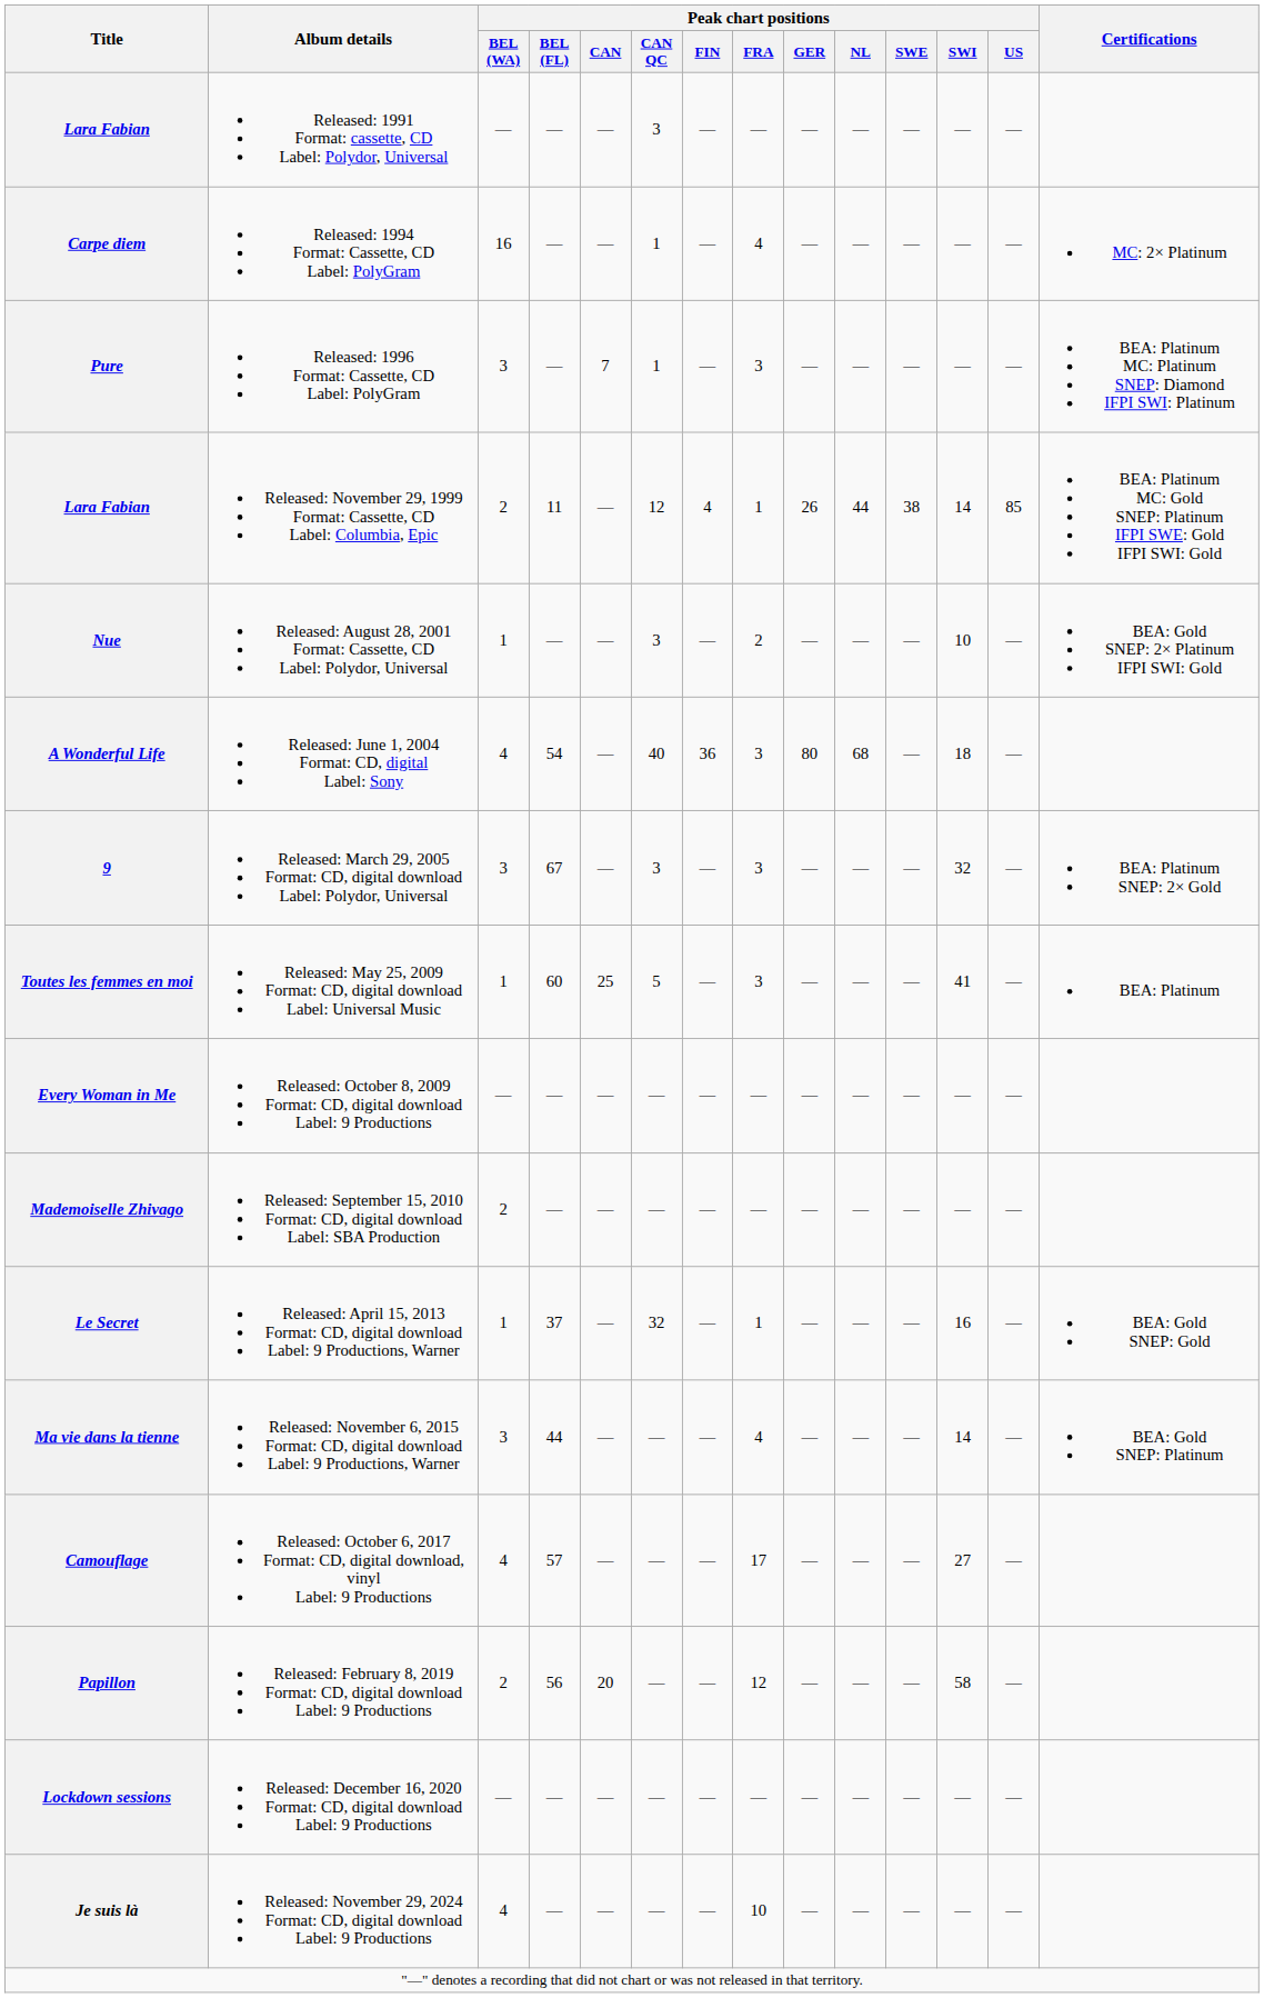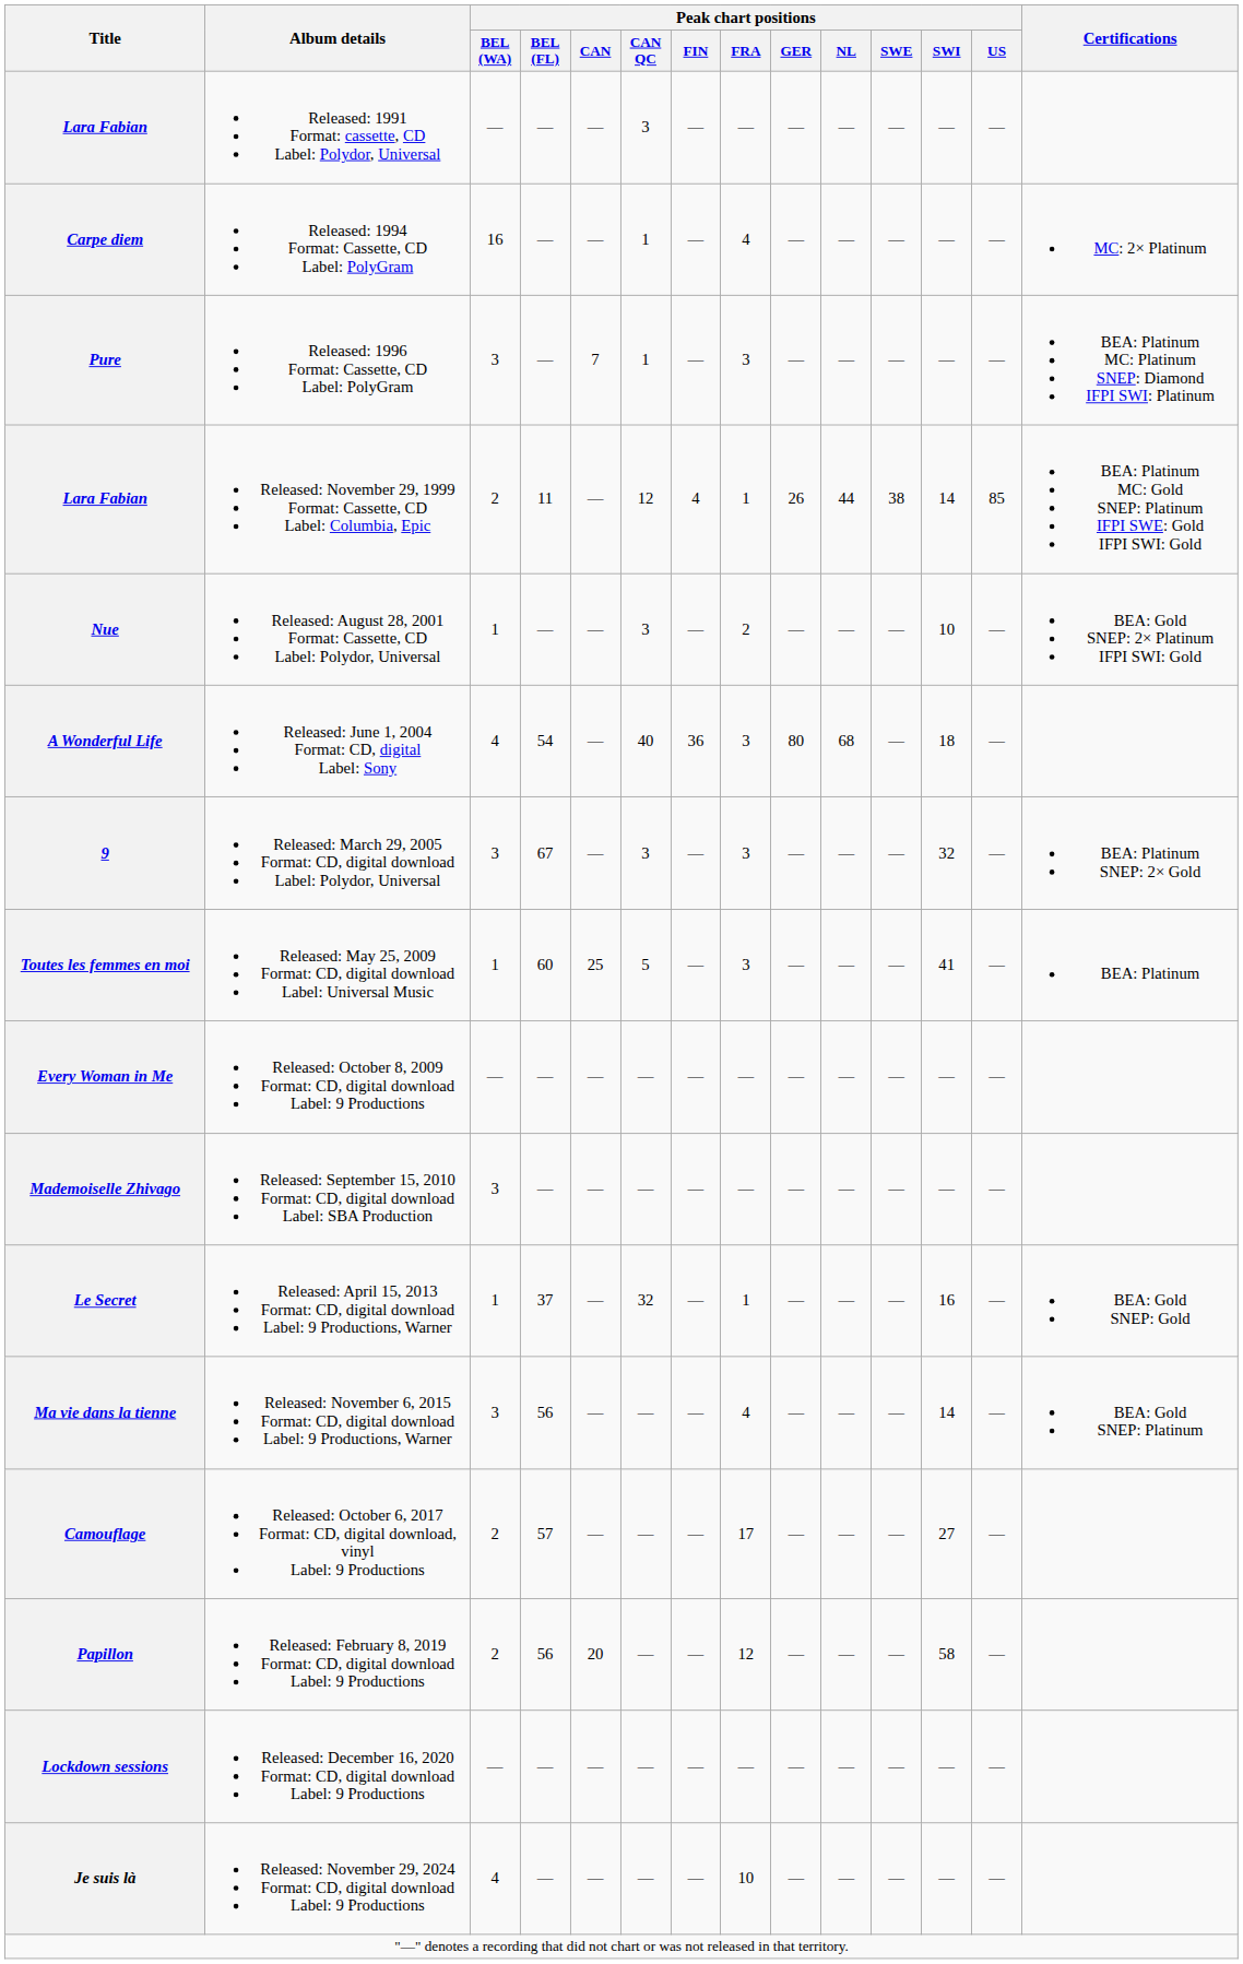 <table class="wikitable plainrowheaders" style="text-align:center;">
 <tr>
 <th scope="col" rowspan="2" style="width:12em;">Title</th>
 <th scope="col" rowspan="2" style="width:16em;">Album details</th>
 <th scope="col" colspan="11">Peak chart positions</th>
 <th scope="col" rowspan="2" style="width:13em;"><a href='#'>Certifications</a></th>
 </tr>
 <tr>
 <th scope="col" style="width:3em;font-size:90%;"><a href='#'>BEL<br>(WA)</a><br></th>
 <th scope="col" style="width:3em;font-size:90%;"><a href='#'>BEL<br>(FL)</a><br></th>
 <th scope="col" style="width:3em;font-size:90%;"><a href='#'>CAN</a><br></th>
 <th scope="col" style="width:3em;font-size:90%;"><a href='#'>CAN QC</a><br></th>
 <th scope="col" style="width:3em;font-size:90%;"><a href='#'>FIN</a><br></th>
 <th scope="col" style="width:3em;font-size:90%;"><a href='#'>FRA</a><br></th>
 <th scope="col" style="width:3em;font-size:90%;"><a href='#'>GER</a><br></th>
 <th scope="col" style="width:3em;font-size:90%;"><a href='#'>NL</a><br></th>
 <th scope="col" style="width:3em;font-size:90%;"><a href='#'>SWE</a><br></th>
 <th scope="col" style="width:3em;font-size:90%;"><a href='#'>SWI</a><br></th>
 <th scope="col" style="width:3em;font-size:90%;"><a href='#'>US</a><br></th>
 </tr>
 <tr>
 <th scope="row"><em><a href='#'>Lara Fabian</a></em></th>
 <td><br><ul><li>Released: 1991</li><li>Format: <a href='#'>cassette</a>, <a href='#'>CD</a></li><li>Label: <a href='#'>Polydor</a>, <a href='#'>Universal</a></li></ul></td>
 <td>—</td>
 <td>—</td>
 <td>—</td>
 <td>3</td>
 <td>—</td>
 <td>—</td>
 <td>—</td>
 <td>—</td>
 <td>—</td>
 <td>—</td>
 <td>—</td>
 <td></td>
 </tr>
 <tr>
 <th scope="row"><em><a href='#'>Carpe diem</a></em></th>
 <td><br><ul><li>Released: 1994</li><li>Format: Cassette, CD</li><li>Label: <a href='#'>PolyGram</a></li></ul></td>
 <td>16</td>
 <td>—</td>
 <td>—</td>
 <td>1</td>
 <td>—</td>
 <td>4</td>
 <td>—</td>
 <td>—</td>
 <td>—</td>
 <td>—</td>
 <td>—</td>
 <td><br><ul><li><a href='#'>MC</a>: 2× Platinum</li></ul></td>
 </tr>
 <tr>
 <th scope="row"><em><a href='#'>Pure</a></em></th>
 <td><br><ul><li>Released: 1996</li><li>Format: Cassette, CD</li><li>Label: PolyGram</li></ul></td>
 <td>3</td>
 <td>—</td>
 <td>7</td>
 <td>1</td>
 <td>—</td>
 <td>3</td>
 <td>—</td>
 <td>—</td>
 <td>—</td>
 <td>—</td>
 <td>—</td>
 <td><br><ul><li>BEA: Platinum</li><li>MC: Platinum</li><li><a href='#'>SNEP</a>: Diamond</li><li><a href='#'>IFPI SWI</a>: Platinum</li></ul></td>
 </tr>
 <tr>
 <th scope="row"><em><a href='#'>Lara Fabian</a></em></th>
 <td><br><ul><li>Released: November 29, 1999</li><li>Format: Cassette, CD</li><li>Label: <a href='#'>Columbia</a>, <a href='#'>Epic</a></li></ul></td>
 <td>2</td>
 <td>11</td>
 <td>—</td>
 <td>12</td>
 <td>4</td>
 <td>1</td>
 <td>26</td>
 <td>44</td>
 <td>38</td>
 <td>14</td>
 <td>85</td>
 <td><br><ul><li>BEA: Platinum</li><li>MC: Gold</li><li>SNEP: Platinum</li><li><a href='#'>IFPI SWE</a>: Gold</li><li>IFPI SWI: Gold</li></ul></td>
 </tr>
 <tr>
 <th scope="row"><em><a href='#'>Nue</a></em></th>
 <td><br><ul><li>Released: August 28, 2001</li><li>Format: Cassette, CD</li><li>Label: Polydor, Universal</li></ul></td>
 <td>1</td>
 <td>—</td>
 <td>—</td>
 <td>3</td>
 <td>—</td>
 <td>2</td>
 <td>—</td>
 <td>—</td>
 <td>—</td>
 <td>10</td>
 <td>—</td>
 <td><br><ul><li>BEA: Gold</li><li>SNEP: 2× Platinum</li><li>IFPI SWI: Gold</li></ul></td>
 </tr>
 <tr>
 <th scope="row"><em><a href='#'>A Wonderful Life</a></em></th>
 <td><br><ul><li>Released: June 1, 2004</li><li>Format: CD, <a href='#'>digital</a></li><li>Label: <a href='#'>Sony</a></li></ul></td>
 <td>4</td>
 <td>54</td>
 <td>—</td>
 <td>40</td>
 <td>36</td>
 <td>3</td>
 <td>80</td>
 <td>68</td>
 <td>—</td>
 <td>18</td>
 <td>—</td>
 <td></td>
 </tr>
 <tr>
 <th scope="row"><em><a href='#'>9</a></em></th>
 <td><br><ul><li>Released: March 29, 2005</li><li>Format: CD, digital download</li><li>Label: Polydor, Universal</li></ul></td>
 <td>3</td>
 <td>67</td>
 <td>—</td>
 <td>3</td>
 <td>—</td>
 <td>3</td>
 <td>—</td>
 <td>—</td>
 <td>—</td>
 <td>32</td>
 <td>—</td>
 <td><br><ul><li>BEA: Platinum</li><li>SNEP: 2× Gold</li></ul></td>
 </tr>
 <tr>
 <th scope="row"><em><a href='#'>Toutes les femmes en moi</a></em></th>
 <td><br><ul><li>Released: May 25, 2009</li><li>Format: CD, digital download</li><li>Label: Universal Music</li></ul></td>
 <td>1</td>
 <td>60</td>
 <td>25</td>
 <td>5</td>
 <td>—</td>
 <td>3</td>
 <td>—</td>
 <td>—</td>
 <td>—</td>
 <td>41</td>
 <td>—</td>
 <td><br><ul><li>BEA: Platinum</li></ul></td>
 </tr>
 <tr>
 <th scope="row"><em><a href='#'>Every Woman in Me</a></em></th>
 <td><br><ul><li>Released: October 8, 2009</li><li>Format: CD, digital download</li><li>Label: 9 Productions</li></ul></td>
 <td>—</td>
 <td>—</td>
 <td>—</td>
 <td>—</td>
 <td>—</td>
 <td>—</td>
 <td>—</td>
 <td>—</td>
 <td>—</td>
 <td>—</td>
 <td>—</td>
 <td></td>
 </tr>
 <tr>
 <th scope="row"><em><a href='#'>Mademoiselle Zhivago</a></em></th>
 <td><br><ul><li>Released: September 15, 2010</li><li>Format: CD, digital download</li><li>Label: SBA Production</li></ul></td>
-<td>2</td>
+<td>3</td>
 <td>—</td>
 <td>—</td>
 <td>—</td>
 <td>—</td>
 <td>—</td>
 <td>—</td>
 <td>—</td>
 <td>—</td>
 <td>—</td>
 <td>—</td>
 <td></td>
 </tr>
 <tr>
 <th scope="row"><em><a href='#'>Le Secret</a></em></th>
 <td><br><ul><li>Released: April 15, 2013</li><li>Format: CD, digital download</li><li>Label: 9 Productions, Warner</li></ul></td>
 <td>1</td>
 <td>37</td>
 <td>—</td>
 <td>32</td>
 <td>—</td>
 <td>1</td>
 <td>—</td>
 <td>—</td>
 <td>—</td>
 <td>16</td>
 <td>—</td>
 <td><br><ul><li>BEA: Gold</li><li>SNEP: Gold</li></ul></td>
 </tr>
 <tr>
 <th scope="row"><em><a href='#'>Ma vie dans la tienne</a></em></th>
 <td><br><ul><li>Released: November 6, 2015</li><li>Format: CD, digital download</li><li>Label: 9 Productions, Warner</li></ul></td>
 <td>3</td>
-<td>44</td>
+<td>56</td>
 <td>—</td>
 <td>—</td>
 <td>—</td>
 <td>4</td>
 <td>—</td>
 <td>—</td>
 <td>—</td>
 <td>14</td>
 <td>—</td>
 <td><br><ul><li>BEA: Gold</li><li>SNEP: Platinum</li></ul></td>
 </tr>
 <tr>
 <th scope="row"><em><a href='#'>Camouflage</a></em></th>
 <td><br><ul><li>Released: October 6, 2017</li><li>Format: CD, digital download, vinyl</li><li>Label: 9 Productions</li></ul></td>
-<td>4</td>
+<td>2</td>
 <td>57</td>
 <td>—</td>
 <td>—</td>
 <td>—</td>
 <td>17<br></td>
 <td>—</td>
 <td>—</td>
 <td>—</td>
 <td>27</td>
 <td>—</td>
 <td></td>
 </tr>
 <tr>
 <th scope="row"><em><a href='#'>Papillon</a></em></th>
 <td><br><ul><li>Released: February 8, 2019</li><li>Format: CD, digital download</li><li>Label: 9 Productions</li></ul></td>
 <td>2</td>
 <td>56</td>
 <td>20<br></td>
 <td>—</td>
 <td>—</td>
 <td>12<br></td>
 <td>—</td>
 <td>—</td>
 <td>—</td>
 <td>58</td>
 <td>—</td>
 <td></td>
 </tr>
 <tr>
 <th scope="row"><em><a href='#'>Lockdown sessions</a></em></th>
 <td><br><ul><li>Released: December 16, 2020</li><li>Format: CD, digital download</li><li>Label: 9 Productions</li></ul></td>
 <td>—</td>
 <td>—</td>
 <td>—</td>
 <td>—</td>
 <td>—</td>
 <td>—</td>
 <td>—</td>
 <td>—</td>
 <td>—</td>
 <td>—</td>
 <td>—</td>
 </tr>
 <tr>
 <th scope="row"><em>Je suis là</em></th>
 <td><br><ul><li>Released: November 29, 2024</li><li>Format: CD, digital download</li><li>Label: 9 Productions</li></ul></td>
 <td>4</td>
 <td>—</td>
 <td>—</td>
 <td>—</td>
 <td>—</td>
 <td>10</td>
 <td>—</td>
 <td>—</td>
 <td>—</td>
 <td>—</td>
 <td>—</td>
 <td></td>
 </tr>
 <tr>
 <td colspan="15" style="font-size:90%">"—" denotes a recording that did not chart or was not released in that territory.</td>
 </tr>
 </table>
